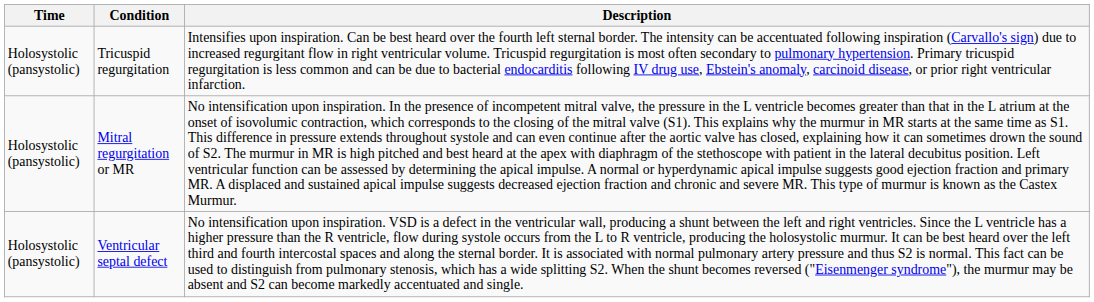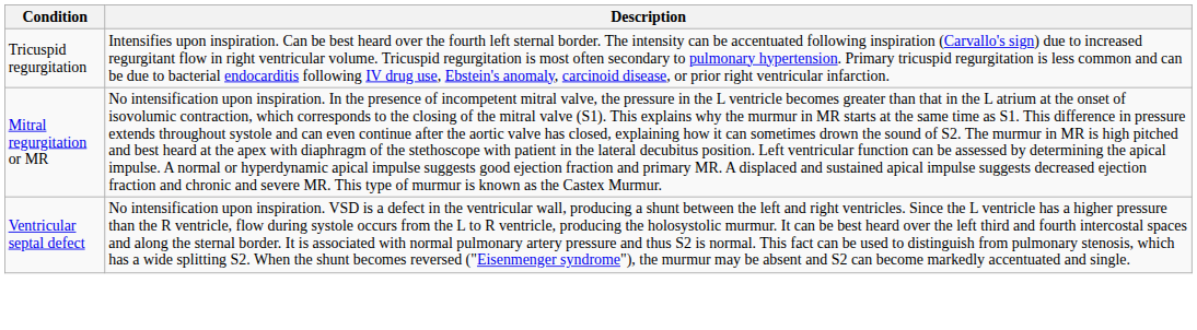 <table class="wikitable">
 <tr>
-<th>Time</th>
 <th>Condition</th>
 <th>Description</th>
 </tr>
 <tr>
-<td>Holosystolic (pansystolic)</td>
 <td>Tricuspid regurgitation</td>
 <td>Intensifies upon inspiration. Can be best heard over the fourth left sternal border. The intensity can be accentuated  following inspiration (<a href='#'>Carvallo's sign</a>) due to increased regurgitant flow in right ventricular volume. Tricuspid regurgitation is most often secondary to <a href='#'>pulmonary hypertension</a>. Primary tricuspid regurgitation is less common and can be due to bacterial <a href='#'>endocarditis</a> following <a href='#'>IV drug use</a>, <a href='#'>Ebstein's anomaly</a>, <a href='#'>carcinoid disease</a>, or prior right ventricular infarction.</td>
 </tr>
 <tr>
-<td>Holosystolic (pansystolic)</td>
 <td><a href='#'>Mitral regurgitation</a> or MR</td>
 <td>No intensification upon inspiration. In the presence of incompetent mitral valve, the pressure in the L ventricle becomes greater than that in the L atrium at the onset of isovolumic contraction, which corresponds to the closing of the mitral valve (S1). This explains why the murmur in MR starts at the same time as S1. This difference in pressure extends throughout systole and can even continue after the aortic valve has closed, explaining how it can sometimes drown the sound of S2. The murmur in MR is high pitched and best heard at the apex with diaphragm of the stethoscope with patient in the lateral decubitus position. Left ventricular function can be assessed by determining the apical impulse. A normal or hyperdynamic apical impulse suggests good ejection fraction and primary MR. A displaced and sustained apical impulse suggests decreased ejection fraction and chronic and severe MR. This type of murmur is known as the Castex Murmur.</td>
 </tr>
 <tr>
-<td>Holosystolic (pansystolic)</td>
 <td><a href='#'>Ventricular septal defect</a></td>
 <td>No intensification upon inspiration.  VSD is a defect in the ventricular wall, producing a shunt between the left and right ventricles. Since the L ventricle has a higher pressure than the R ventricle, flow during systole occurs from the L to R ventricle, producing the holosystolic murmur. It can be best heard over the left third and fourth intercostal spaces and along the sternal border. It is associated with normal pulmonary artery pressure and thus S2 is normal. This fact can be used to distinguish from pulmonary stenosis, which has a wide splitting S2. When the shunt becomes reversed ("<a href='#'>Eisenmenger syndrome</a>"), the murmur may be absent and S2 can become markedly accentuated and single.</td>
 </tr>
 </table>
